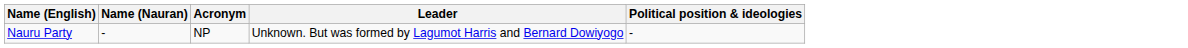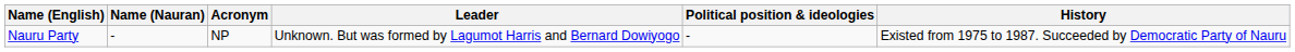 <table class="wikitable">
 <tr>
 <th>Name (English)</th>
 <th>Name (Nauran)</th>
 <th>Acronym</th>
 <th>Leader</th>
 <th>Political position & ideologies</th>
+<th>History</th>
 </tr>
 <tr>
 <td><a href='#'>Nauru Party</a></td>
 <td>-</td>
 <td>NP</td>
 <td>Unknown. But was formed by <a href='#'>Lagumot Harris</a> and <a href='#'>Bernard Dowiyogo</a></td>
 <td>-</td>
+<td>Existed from 1975 to 1987. Succeeded by <a href='#'>Democratic Party of Nauru</a></td>
 </tr>
 </table>
